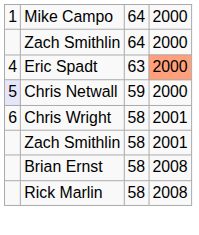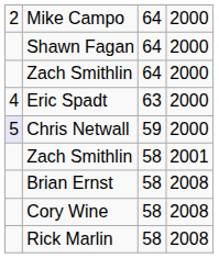 <table class="wikitable">
 <tr>
 </tr>
 <tr>
-<td>1</td>
+<td>2</td>
 <td>Mike Campo</td>
+<td>64</td>
+<td>2000</td>
+</tr>
+<tr>
+<td></td>
+<td>Shawn Fagan</td>
 <td>64</td>
 <td>2000</td>
 </tr>
 <tr>
 <td></td>
 <td>Zach Smithlin</td>
 <td>64</td>
 <td>2000</td>
 </tr>
 <tr>
 <td>4</td>
 <td>Eric Spadt</td>
 <td>63</td>
-<td style="background: lightsalmon;">2000</td>
+<td>2000</td>
 </tr>
 <tr>
 <td style="background: lavender;">5</td>
 <td>Chris Netwall</td>
 <td>59</td>
 <td>2000</td>
-</tr>
-<tr>
-<td>6</td>
-<td>Chris Wright</td>
-<td>58</td>
-<td>2001</td>
 </tr>
 <tr>
 <td></td>
 <td>Zach Smithlin</td>
 <td>58</td>
 <td>2001</td>
 </tr>
 <tr>
 <td></td>
 <td>Brian Ernst</td>
 <td>58</td>
 <td>2008</td>
 </tr>
 <tr>
 <td></td>
+<td>Cory Wine</td>
+<td>58</td>
+<td>2008</td>
+</tr>
+<tr>
+<td></td>
 <td>Rick Marlin</td>
 <td>58</td>
 <td>2008</td>
 </tr>
 </table>
